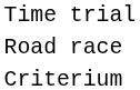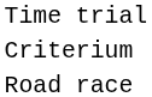 <table>
 <tr>
 <td>Time trial</td>
+<td></td>
+<td></td>
+<td></td>
+</tr>
+<tr>
+<td>Criterium</td>
 <td></td>
 <td></td>
 <td></td>
 </tr>
 <tr>
 <td>Road race</td>
 <td></td>
 <td></td>
 <td></td>
 </tr>
-<tr>
-<td>Criterium</td>
-<td></td>
-<td></td>
-<td></td>
-</tr>
 </table>
